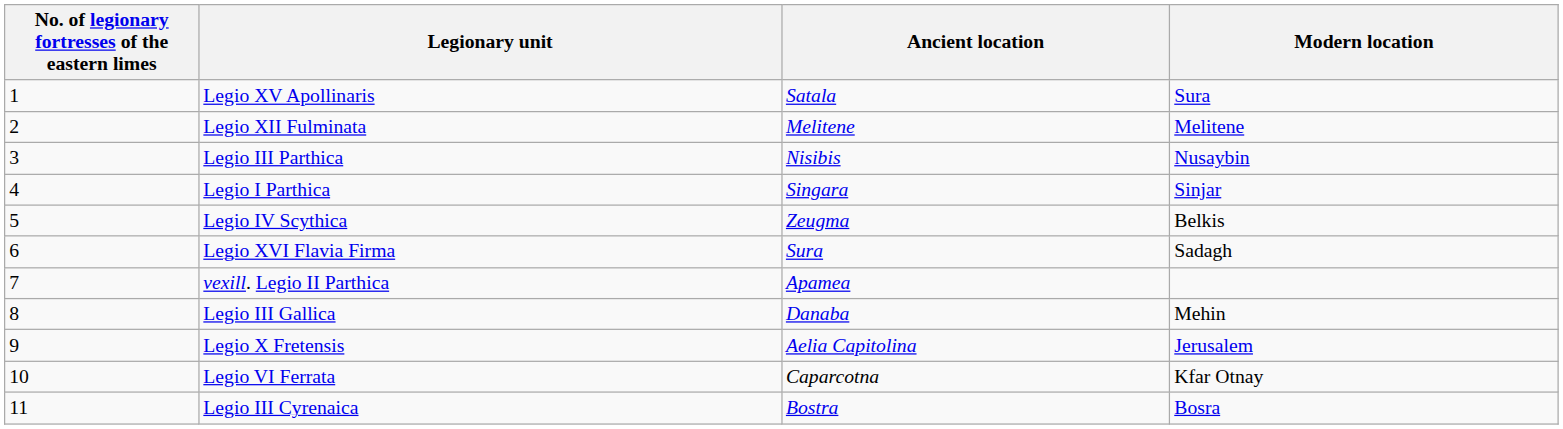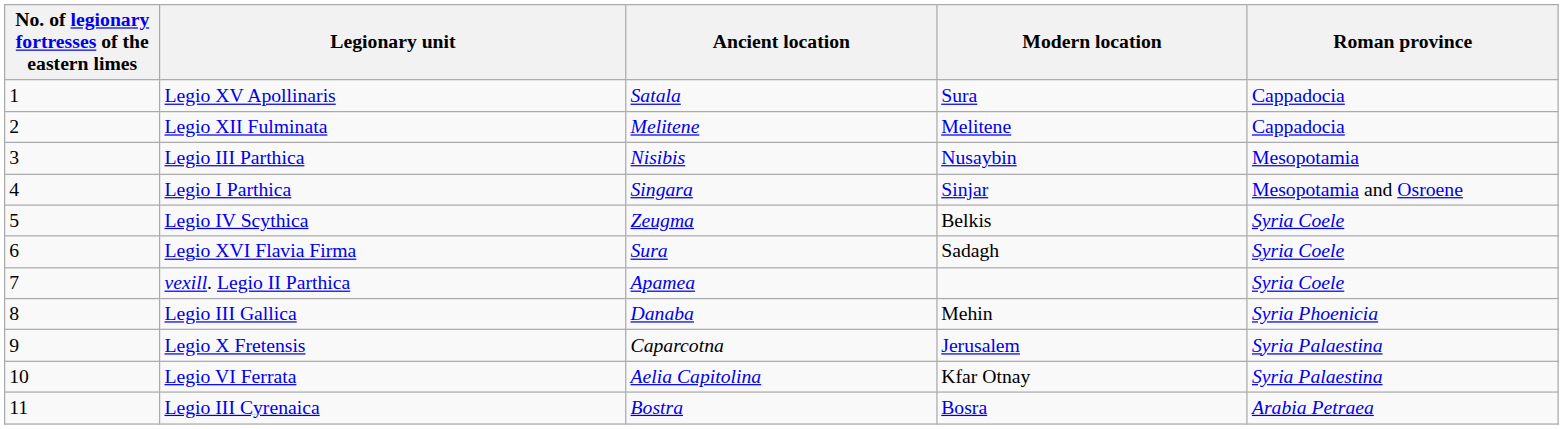 <table class="wikitable" width="100%">
 <tr>
 <th width="10%">No. of <a href='#'>legionary fortresses</a> of the eastern limes</th>
 <th width="30%">Legionary unit</th>
 <th width="20%">Ancient location</th>
 <th width="20%">Modern location</th>
+<th width="20%">Roman province</th>
 </tr>
 <tr>
 <td><div>1</div></td>
 <td><a href='#'>Legio XV Apollinaris</a></td>
 <td><em><a href='#'>Satala</a></em></td>
 <td><a href='#'>Sura</a></td>
+<td><a href='#'>Cappadocia</a></td>
 </tr>
 <tr>
 <td><div>2</div></td>
 <td><a href='#'>Legio XII Fulminata</a></td>
 <td><em><a href='#'>Melitene</a></em></td>
 <td><a href='#'>Melitene</a></td>
+<td><a href='#'>Cappadocia</a></td>
 </tr>
 <tr>
 <td><div>3</div></td>
 <td><a href='#'>Legio III Parthica</a></td>
 <td><em><a href='#'>Nisibis</a></em></td>
 <td><a href='#'>Nusaybin</a></td>
+<td><a href='#'>Mesopotamia</a></td>
 </tr>
 <tr>
 <td><div>4</div></td>
 <td><a href='#'>Legio I Parthica</a></td>
 <td><em><a href='#'>Singara</a></em></td>
 <td><a href='#'>Sinjar</a></td>
+<td><a href='#'>Mesopotamia</a> and <a href='#'>Osroene</a></td>
 </tr>
 <tr>
 <td><div>5</div></td>
 <td><a href='#'>Legio IV Scythica</a></td>
 <td><em><a href='#'>Zeugma</a></em></td>
 <td>Belkis</td>
+<td><em><a href='#'>Syria Coele</a></em></td>
 </tr>
 <tr>
 <td><div>6</div></td>
 <td><a href='#'>Legio XVI Flavia Firma</a></td>
 <td><em><a href='#'>Sura</a></em></td>
 <td>Sadagh</td>
+<td><em><a href='#'>Syria Coele</a></em></td>
 </tr>
 <tr>
 <td><div>7</div></td>
 <td><em><a href='#'>vexill</a></em>. <a href='#'>Legio II Parthica</a></td>
 <td><em><a href='#'>Apamea</a></em></td>
 <td></td>
+<td><em><a href='#'>Syria Coele</a></em></td>
 </tr>
 <tr>
 <td><div>8</div></td>
 <td><a href='#'>Legio III Gallica</a></td>
 <td><em><a href='#'>Danaba</a></em></td>
 <td>Mehin</td>
+<td><em><a href='#'>Syria Phoenicia</a></em></td>
 </tr>
 <tr>
 <td><div>9</div></td>
 <td><a href='#'>Legio X Fretensis</a></td>
-<td><em><a href='#'>Aelia Capitolina</a></em></td>
+<td><em>Caparcotna</em></td>
 <td><a href='#'>Jerusalem</a></td>
+<td><em><a href='#'>Syria Palaestina</a></em></td>
 </tr>
 <tr>
 <td><div>10</div></td>
 <td><a href='#'>Legio VI Ferrata</a></td>
-<td><em>Caparcotna</em></td>
+<td><em><a href='#'>Aelia Capitolina</a></em></td>
 <td>Kfar Otnay</td>
+<td><em><a href='#'>Syria Palaestina</a></em></td>
 </tr>
 <tr>
 <td><div>11</div></td>
 <td><a href='#'>Legio III Cyrenaica</a></td>
 <td><em><a href='#'>Bostra</a></em></td>
 <td><a href='#'>Bosra</a></td>
+<td><em><a href='#'>Arabia Petraea</a></em></td>
 </tr>
 </table>
